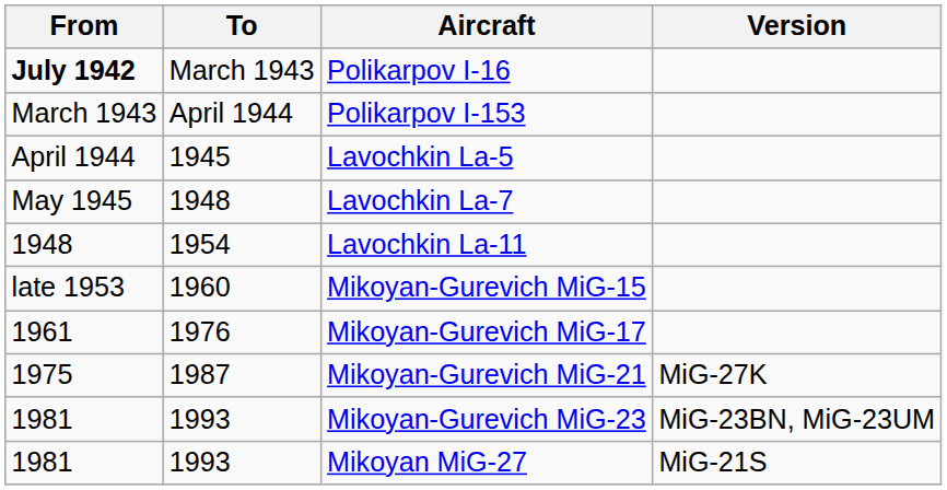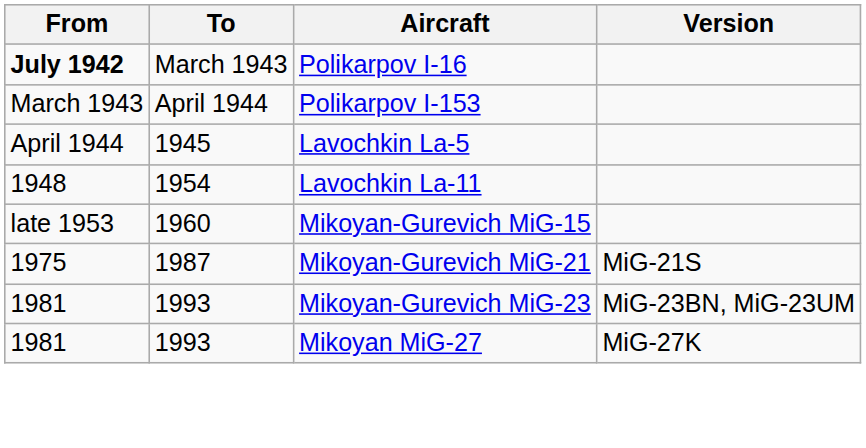 <table class="wikitable">
 <tr>
 <th>From</th>
 <th>To</th>
 <th>Aircraft</th>
 <th>Version</th>
 </tr>
 <tr>
 <td><strong>July 1942</strong></td>
 <td>March 1943</td>
 <td><a href='#'>Polikarpov I-16</a></td>
 <td></td>
 </tr>
 <tr>
 <td>March 1943</td>
 <td>April 1944</td>
 <td><a href='#'>Polikarpov I-153</a></td>
 <td></td>
 </tr>
 <tr>
 <td>April 1944</td>
 <td>1945</td>
 <td><a href='#'>Lavochkin La-5</a></td>
 <td></td>
 </tr>
 <tr>
-<td>May 1945</td>
-<td>1948</td>
-<td><a href='#'>Lavochkin La-7</a></td>
-<td></td>
-</tr>
-<tr>
 <td>1948</td>
 <td>1954</td>
 <td><a href='#'>Lavochkin La-11</a></td>
 <td></td>
 </tr>
 <tr>
 <td>late 1953</td>
 <td>1960</td>
 <td><a href='#'>Mikoyan-Gurevich MiG-15</a></td>
 <td></td>
 </tr>
 <tr>
-<td>1961</td>
-<td>1976</td>
-<td><a href='#'>Mikoyan-Gurevich MiG-17</a></td>
-<td></td>
-</tr>
-<tr>
 <td>1975</td>
 <td>1987</td>
 <td><a href='#'>Mikoyan-Gurevich MiG-21</a></td>
-<td>MiG-27K</td>
+<td>MiG-21S</td>
 </tr>
 <tr>
 <td>1981</td>
 <td>1993</td>
 <td><a href='#'>Mikoyan-Gurevich MiG-23</a></td>
 <td>MiG-23BN, MiG-23UM</td>
 </tr>
 <tr>
 <td>1981</td>
 <td>1993</td>
 <td><a href='#'>Mikoyan MiG-27</a></td>
-<td>MiG-21S</td>
+<td>MiG-27K</td>
 </tr>
 </table>
